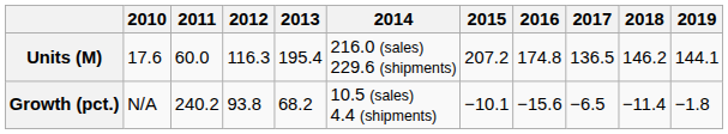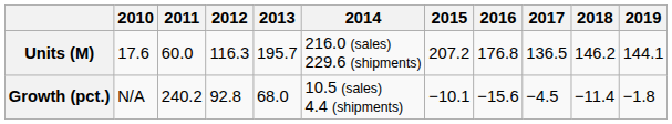 <table class="wikitable">
 <tr>
 <th></th>
 <th>2010</th>
 <th>2011</th>
 <th>2012</th>
 <th>2013</th>
 <th>2014</th>
 <th>2015</th>
 <th>2016</th>
 <th>2017</th>
 <th>2018</th>
 <th>2019</th>
 </tr>
 <tr>
 <th>Units (M)</th>
 <td>17.6</td>
 <td>60.0</td>
 <td>116.3</td>
-<td>195.4</td>
+<td>195.7</td>
 <td>216.0 <small>(sales)</small><br>229.6 <small>(shipments)</small></td>
 <td>207.2</td>
-<td>174.8</td>
+<td>176.8</td>
 <td>136.5</td>
 <td>146.2</td>
 <td>144.1</td>
 </tr>
 <tr>
 <th>Growth (pct.)</th>
 <td>N/A</td>
 <td>240.2</td>
-<td>93.8</td>
-<td>68.2</td>
+<td>92.8</td>
+<td>68.0</td>
 <td>10.5 <small>(sales)</small><br>4.4 <small>(shipments)</small></td>
 <td>−10.1</td>
 <td>−15.6</td>
-<td>−6.5</td>
+<td>−4.5</td>
 <td>−11.4</td>
 <td>−1.8</td>
 </tr>
 </table>
